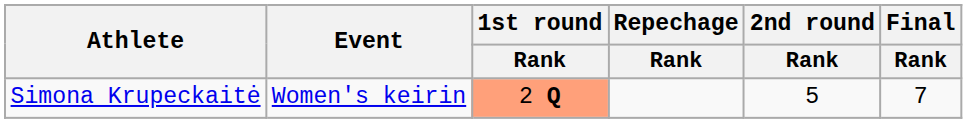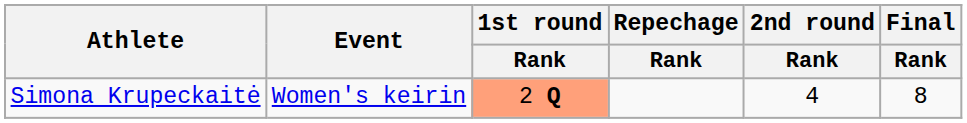 <table class="wikitable" style="font-size:90%">
 <tr>
 <th rowspan="2">Athlete</th>
 <th rowspan="2">Event</th>
 <th>1st round</th>
 <th>Repechage</th>
 <th>2nd round</th>
 <th>Final</th>
 </tr>
 <tr style="font-size:95%">
 <th>Rank</th>
 <th>Rank</th>
 <th>Rank</th>
 <th>Rank</th>
 </tr>
 <tr align=center>
 <td align=left><a href='#'>Simona Krupeckaitė</a></td>
 <td align=left><a href='#'>Women's keirin</a></td>
 <td style="background: lightsalmon;">2 <strong>Q</strong></td>
 <td></td>
-<td>5</td>
-<td>7</td>
+<td>4</td>
+<td>8</td>
 </tr>
 </table>
